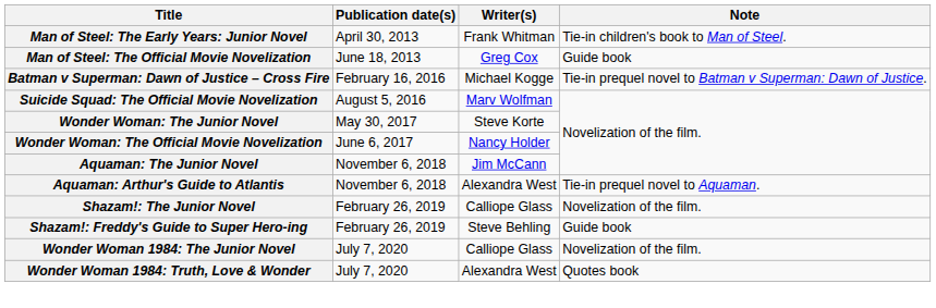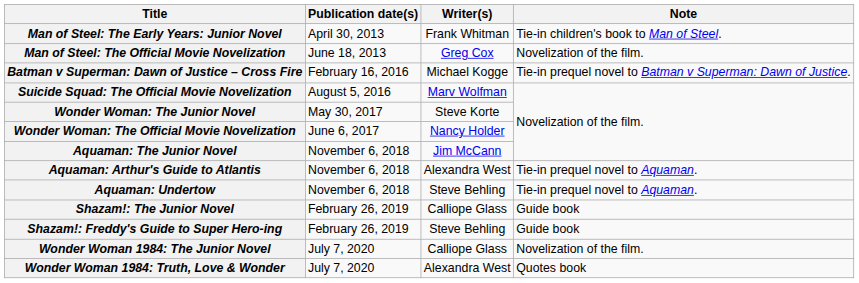 <table class="wikitable plainrowheaders">
 <tr>
 <th>Title</th>
 <th>Publication date(s)</th>
 <th>Writer(s)</th>
 <th>Note</th>
 </tr>
 <tr>
 <th scope="row"><em>Man of Steel: The Early Years: Junior Novel</em></th>
 <td>April 30, 2013</td>
 <td style="text-align:center">Frank Whitman</td>
 <td>Tie-in children's book to <em><a href='#'>Man of Steel</a></em>.</td>
 </tr>
 <tr>
 <th scope="row"><em>Man of Steel: The Official Movie Novelization</em></th>
 <td>June 18, 2013</td>
 <td style="text-align:center"><a href='#'>Greg Cox</a></td>
-<td>Guide book</td>
+<td>Novelization of the film.</td>
 </tr>
 <tr>
 <th scope="row"><em>Batman v Superman: Dawn of Justice – Cross Fire</em></th>
 <td>February 16, 2016</td>
 <td style="text-align:center">Michael Kogge</td>
 <td>Tie-in prequel novel to <em><a href='#'>Batman v Superman: Dawn of Justice</a></em>.</td>
 </tr>
 <tr>
 <th scope="row"><em>Suicide Squad: The Official Movie Novelization</em></th>
 <td>August 5, 2016</td>
 <td style="text-align:center"><a href='#'>Marv Wolfman</a></td>
 <td rowspan="4">Novelization of the film.</td>
 </tr>
 <tr>
 <th scope="row"><em>Wonder Woman: The Junior Novel</em></th>
 <td>May 30, 2017</td>
 <td style="text-align:center">Steve Korte</td>
 </tr>
 <tr>
 <th scope="row"><em>Wonder Woman: The Official Movie Novelization</em></th>
 <td>June 6, 2017</td>
 <td style="text-align:center"><a href='#'>Nancy Holder</a></td>
 </tr>
 <tr>
 <th scope="row"><em>Aquaman: The Junior Novel</em></th>
 <td>November 6, 2018</td>
 <td style="text-align:center"><a href='#'>Jim McCann</a></td>
 </tr>
 <tr>
 <th scope="row"><em>Aquaman: Arthur's Guide to Atlantis</em></th>
 <td>November 6, 2018</td>
 <td style="text-align:center">Alexandra West</td>
 <td>Tie-in prequel novel to <em><a href='#'>Aquaman</a></em>.</td>
 </tr>
 <tr>
+<th scope="row"><em>Aquaman: Undertow</em></th>
+<td>November 6, 2018</td>
+<td style="text-align:center">Steve Behling</td>
+<td>Tie-in prequel novel to <em><a href='#'>Aquaman</a></em>.</td>
+</tr>
+<tr>
 <th scope="row"><em>Shazam!: The Junior Novel</em></th>
 <td>February 26, 2019</td>
 <td style="text-align:center">Calliope Glass</td>
-<td>Novelization of the film.</td>
+<td>Guide book</td>
 </tr>
 <tr>
 <th scope="row"><em>Shazam!: Freddy's Guide to Super Hero-ing</em></th>
 <td>February 26, 2019</td>
 <td style="text-align:center">Steve Behling</td>
 <td>Guide book</td>
 </tr>
 <tr>
 <th scope="row"><em>Wonder Woman 1984: The Junior Novel</em></th>
 <td>July 7, 2020</td>
 <td style="text-align:center">Calliope Glass</td>
 <td>Novelization of the film.</td>
 </tr>
 <tr>
 <th scope="row"><em>Wonder Woman 1984: Truth, Love & Wonder</em></th>
 <td>July 7, 2020</td>
 <td style="text-align:center">Alexandra West</td>
 <td>Quotes book</td>
 </tr>
 </table>
